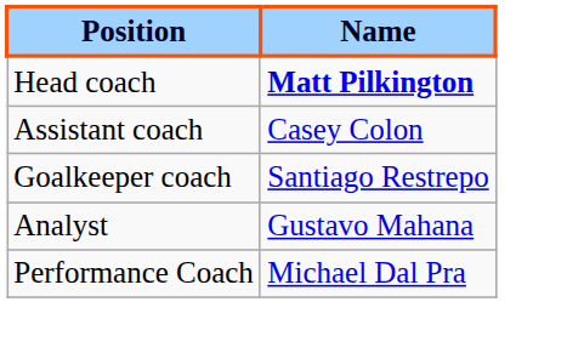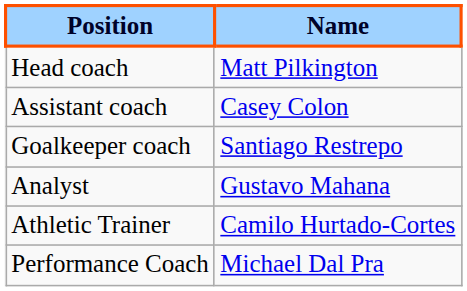 <table class="wikitable sortable">
 <tr>
 <th style="background:#9fd2ff; color:#000229; border:2px solid #FE5000;" scope="col">Position</th>
 <th style="background:#9fd2ff; color:#000229; border:2px solid #FE5000;" scope="col">Name</th>
 </tr>
 <tr>
 <td>Head coach</td>
-<td><strong><a href='#'>Matt Pilkington</a></strong></td>
+<td><a href='#'>Matt Pilkington</a></td>
 </tr>
 <tr>
 <td>Assistant coach</td>
 <td><a href='#'>Casey Colon</a></td>
 </tr>
 <tr>
 <td>Goalkeeper coach</td>
 <td><a href='#'>Santiago Restrepo</a></td>
 </tr>
 <tr>
 <td>Analyst</td>
 <td><a href='#'>Gustavo Mahana</a></td>
 </tr>
 <tr>
+<td>Athletic Trainer</td>
+<td><a href='#'>Camilo Hurtado-Cortes</a></td>
+</tr>
+<tr>
 <td>Performance Coach</td>
 <td><a href='#'>Michael Dal Pra</a></td>
 </tr>
 </table>
